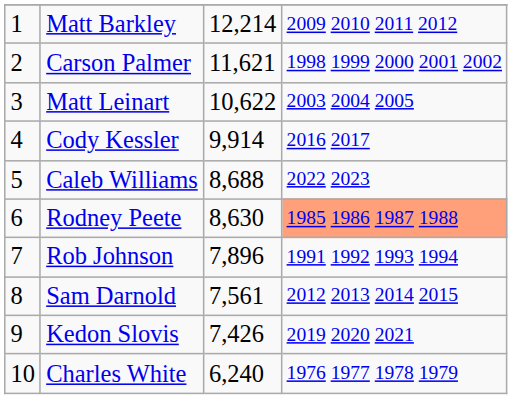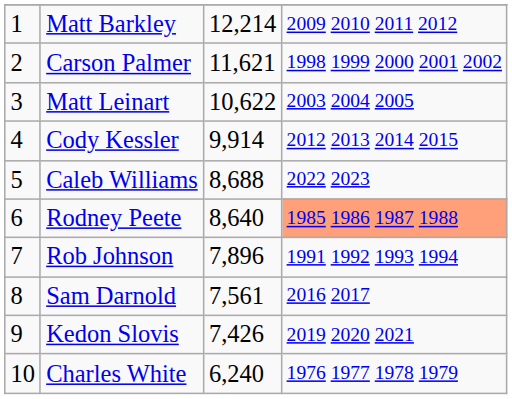 <table class="wikitable">
 <tr>
 </tr>
 <tr>
 <td>1</td>
 <td><a href='#'>Matt Barkley</a></td>
 <td><abbr>12,214</abbr></td>
 <td style="font-size:80%;"><a href='#'>2009</a> <a href='#'>2010</a> <a href='#'>2011</a> <a href='#'>2012</a></td>
 </tr>
 <tr>
 <td>2</td>
 <td><a href='#'>Carson Palmer</a></td>
 <td><abbr>11,621</abbr></td>
 <td style="font-size:80%;"><a href='#'>1998</a> <a href='#'>1999</a> <a href='#'>2000</a> <a href='#'>2001</a> <a href='#'>2002</a></td>
 </tr>
 <tr>
 <td>3</td>
 <td><a href='#'>Matt Leinart</a></td>
 <td><abbr>10,622</abbr></td>
 <td style="font-size:80%;"><a href='#'>2003</a> <a href='#'>2004</a> <a href='#'>2005</a></td>
 </tr>
 <tr>
 <td>4</td>
 <td><a href='#'>Cody Kessler</a></td>
 <td><abbr>9,914</abbr></td>
-<td style="font-size:80%;"><a href='#'>2016</a> <a href='#'>2017</a></td>
+<td style="font-size:80%;"><a href='#'>2012</a> <a href='#'>2013</a> <a href='#'>2014</a>  <a href='#'>2015</a></td>
 </tr>
 <tr>
 <td>5</td>
 <td><a href='#'>Caleb Williams</a></td>
 <td><abbr>8,688</abbr></td>
 <td style="font-size:80%;"><a href='#'>2022</a> <a href='#'>2023</a></td>
 </tr>
 <tr>
 <td>6</td>
 <td><a href='#'>Rodney Peete</a></td>
-<td><abbr>8,630</abbr></td>
+<td><abbr>8,640</abbr></td>
 <td style="background: lightsalmon; font-size:80%;"><a href='#'>1985</a> <a href='#'>1986</a> <a href='#'>1987</a> <a href='#'>1988</a></td>
 </tr>
 <tr>
 <td>7</td>
 <td><a href='#'>Rob Johnson</a></td>
 <td><abbr>7,896</abbr></td>
 <td style="font-size:80%;"><a href='#'>1991</a> <a href='#'>1992</a> <a href='#'>1993</a> <a href='#'>1994</a></td>
 </tr>
 <tr>
 <td>8</td>
 <td><a href='#'>Sam Darnold</a></td>
 <td><abbr>7,561</abbr></td>
-<td style="font-size:80%;"><a href='#'>2012</a> <a href='#'>2013</a> <a href='#'>2014</a>  <a href='#'>2015</a></td>
+<td style="font-size:80%;"><a href='#'>2016</a> <a href='#'>2017</a></td>
 </tr>
 <tr>
 <td>9</td>
 <td><a href='#'>Kedon Slovis</a></td>
 <td><abbr>7,426</abbr></td>
 <td style="font-size:80%;"><a href='#'>2019</a> <a href='#'>2020</a> <a href='#'>2021</a></td>
 </tr>
 <tr>
 <td>10</td>
 <td><a href='#'>Charles White</a></td>
 <td><abbr>6,240</abbr></td>
 <td style="font-size:80%;"><a href='#'>1976</a> <a href='#'>1977</a> <a href='#'>1978</a> <a href='#'>1979</a></td>
 </tr>
 </table>
